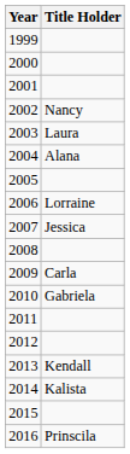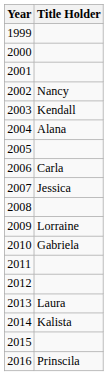 <table class="wikitable sortable">
 <tr>
 <th>Year</th>
 <th>Title Holder</th>
 </tr>
 <tr>
 <td>1999</td>
 <td></td>
 </tr>
 <tr>
 <td>2000</td>
 <td></td>
 </tr>
 <tr>
 <td>2001</td>
 <td></td>
 </tr>
 <tr>
 <td>2002</td>
 <td>Nancy</td>
 </tr>
 <tr>
 <td>2003</td>
-<td>Laura</td>
+<td>Kendall</td>
 </tr>
 <tr>
 <td>2004</td>
 <td>Alana</td>
 </tr>
 <tr>
 <td>2005</td>
 <td></td>
 </tr>
 <tr>
 <td>2006</td>
-<td>Lorraine</td>
+<td>Carla</td>
 </tr>
 <tr>
 <td>2007</td>
 <td>Jessica</td>
 </tr>
 <tr>
 <td>2008</td>
 <td></td>
 </tr>
 <tr>
 <td>2009</td>
-<td>Carla</td>
+<td>Lorraine</td>
 </tr>
 <tr>
 <td>2010</td>
 <td>Gabriela</td>
 </tr>
 <tr>
 <td>2011</td>
 <td></td>
 </tr>
 <tr>
 <td>2012</td>
 <td></td>
 </tr>
 <tr>
 <td>2013</td>
-<td>Kendall</td>
+<td>Laura</td>
 </tr>
 <tr>
 <td>2014</td>
 <td>Kalista</td>
 </tr>
 <tr>
 <td>2015</td>
 <td></td>
 </tr>
 <tr>
 <td>2016</td>
 <td>Prinscila</td>
 </tr>
 </table>
